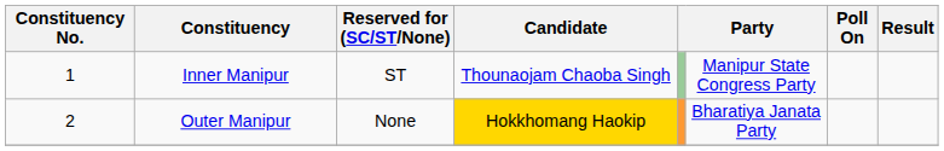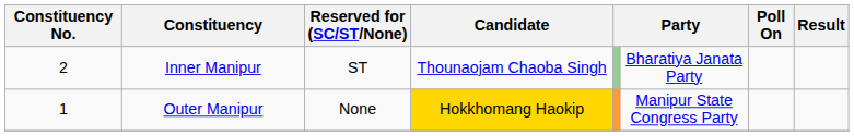 <table class="wikitable sortable" style="text-align:center">
 <tr>
 <th>Constituency No.</th>
 <th style="width:180px;">Constituency</th>
 <th>Reserved for<br>(<a href='#'>SC/ST</a>/None)</th>
 <th style="width:200px;">Candidate</th>
 <th colspan="2">Party</th>
 <th>Poll On</th>
 <th>Result</th>
 </tr>
 <tr>
-<td>1</td>
+<td>2</td>
 <td><a href='#'>Inner Manipur</a></td>
 <td>ST</td>
 <td><a href='#'>Thounaojam Chaoba Singh</a></td>
 <td bgcolor=#99CC99></td>
-<td><a href='#'>Manipur State Congress Party</a></td>
+<td><a href='#'>Bharatiya Janata Party</a></td>
 <td></td>
 <td></td>
 </tr>
 <tr>
-<td>2</td>
+<td>1</td>
 <td><a href='#'>Outer Manipur</a></td>
 <td>None</td>
 <td style="background: gold;">Hokkhomang Haokip</td>
 <td bgcolor=#FF9933></td>
-<td><a href='#'>Bharatiya Janata Party</a></td>
+<td><a href='#'>Manipur State Congress Party</a></td>
 <td></td>
 <td></td>
 </tr>
 <tr>
 </tr>
 </table>
